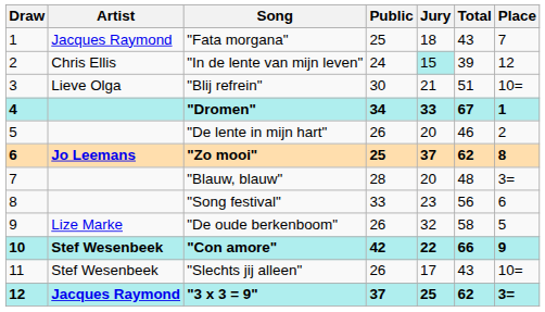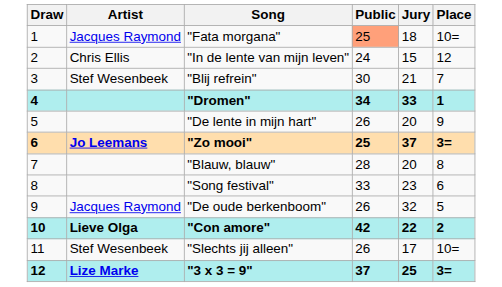 <table class="sortable wikitable" style="margin: 1em auto 1em auto">
 <tr bgcolor="#CCCCCC">
 <th>Draw</th>
 <th>Artist</th>
 <th>Song</th>
 <th>Public</th>
 <th>Jury</th>
-<th>Total</th>
 <th>Place</th>
 </tr>
 <tr>
 <td>1</td>
 <td><a href='#'>Jacques Raymond</a></td>
 <td>"Fata morgana"</td>
-<td>25</td>
+<td style="background: lightsalmon;">25</td>
 <td>18</td>
-<td>43</td>
-<td>7</td>
+<td>10=</td>
 </tr>
 <tr>
 <td>2</td>
 <td>Chris Ellis</td>
 <td>"In de lente van mijn leven"</td>
 <td>24</td>
-<td style="background: paleturquoise;">15</td>
-<td>39</td>
+<td>15</td>
 <td>12</td>
 </tr>
 <tr>
 <td>3</td>
-<td>Lieve Olga</td>
+<td>Stef Wesenbeek</td>
 <td>"Blij refrein"</td>
 <td>30</td>
 <td>21</td>
-<td>51</td>
-<td>10=</td>
+<td>7</td>
 </tr>
 <tr style="background:paleturquoise;font-weight:bold;">
 <td>4</td>
 <td></td>
 <td>"Dromen"</td>
 <td>34</td>
 <td>33</td>
-<td>67</td>
 <td>1</td>
 </tr>
 <tr>
 <td>5</td>
 <td></td>
 <td>"De lente in mijn hart"</td>
 <td>26</td>
 <td>20</td>
-<td>46</td>
-<td>2</td>
+<td>9</td>
 </tr>
 <tr style="background:navajowhite;font-weight:bold;">
 <td>6</td>
 <td><a href='#'>Jo Leemans</a></td>
 <td>"Zo mooi"</td>
 <td>25</td>
 <td>37</td>
-<td>62</td>
-<td>8</td>
+<td>3=</td>
 </tr>
 <tr>
 <td>7</td>
 <td></td>
 <td>"Blauw, blauw"</td>
 <td>28</td>
 <td>20</td>
-<td>48</td>
-<td>3=</td>
+<td>8</td>
 </tr>
 <tr>
 <td>8</td>
 <td></td>
 <td>"Song festival"</td>
 <td>33</td>
 <td>23</td>
-<td>56</td>
 <td>6</td>
 </tr>
 <tr>
 <td>9</td>
-<td><a href='#'>Lize Marke</a></td>
+<td><a href='#'>Jacques Raymond</a></td>
 <td>"De oude berkenboom"</td>
 <td>26</td>
 <td>32</td>
-<td>58</td>
 <td>5</td>
 </tr>
 <tr style="background:paleturquoise;font-weight:bold;">
 <td>10</td>
-<td>Stef Wesenbeek</td>
+<td>Lieve Olga</td>
 <td>"Con amore"</td>
 <td>42</td>
 <td>22</td>
-<td>66</td>
-<td>9</td>
+<td>2</td>
 </tr>
 <tr>
 <td>11</td>
 <td>Stef Wesenbeek</td>
 <td>"Slechts jij alleen"</td>
 <td>26</td>
 <td>17</td>
-<td>43</td>
 <td>10=</td>
 </tr>
 <tr style="background:paleturquoise;font-weight:bold;">
 <td>12</td>
-<td><a href='#'>Jacques Raymond</a></td>
+<td><a href='#'>Lize Marke</a></td>
 <td>"3 x 3 = 9"</td>
 <td>37</td>
 <td>25</td>
-<td>62</td>
 <td>3=</td>
 </tr>
 </table>
